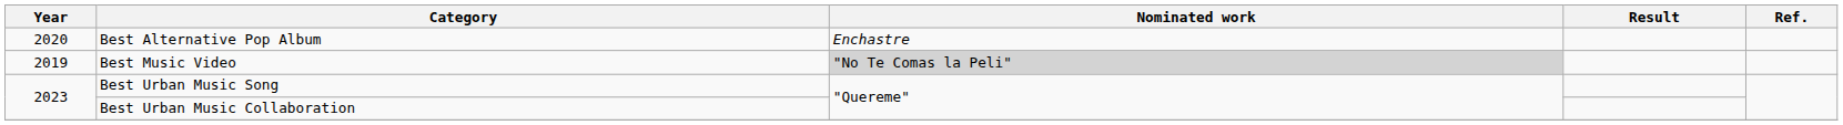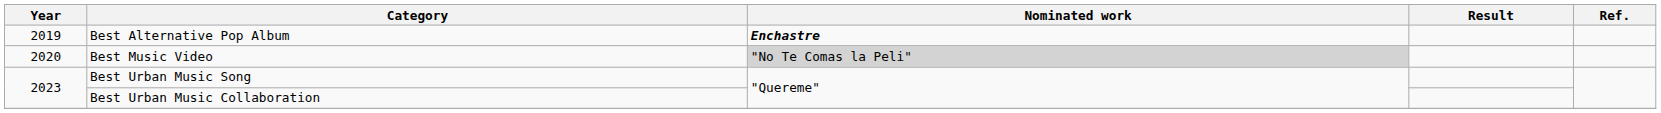 <table class="wikitable" style="width:85%;">
 <tr>
 <th width=5%>Year</th>
 <th style="width:40%;">Category</th>
 <th style="width:40%;">Nominated work</th>
 <th style="width:10%;">Result</th>
 <th style="width:5%;">Ref.</th>
 </tr>
 <tr>
-<td style="text-align:center;">2020</td>
+<td style="text-align:center;">2019</td>
 <td>Best Alternative Pop Album</td>
-<td><em>Enchastre</em></td>
+<td><strong><em>Enchastre</em></strong></td>
 <td></td>
 <td></td>
 </tr>
 <tr>
-<td style="text-align:center;">2019</td>
+<td style="text-align:center;">2020</td>
 <td>Best Music Video</td>
 <td style="background: lightgrey;">"No Te Comas la Peli"</td>
 <td></td>
 <td></td>
 </tr>
 <tr>
 <td align="center" rowspan="2">2023</td>
 <td>Best Urban Music Song</td>
 <td rowspan="2">"Quereme" </td>
 <td></td>
 <td rowspan="2"></td>
 </tr>
 <tr>
 <td>Best Urban Music Collaboration</td>
 <td></td>
 </tr>
 <tr>
 </tr>
 </table>
